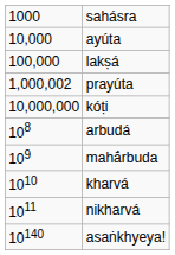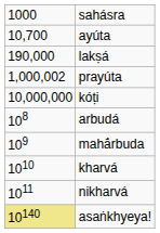 <table class="wikitable">
 <tr>
 <td>1000</td>
 <td>sahásra</td>
 </tr>
 <tr>
-<td>10,000</td>
+<td>10,700</td>
 <td>ayúta</td>
 </tr>
 <tr>
-<td>100,000</td>
+<td>190,000</td>
 <td>lakṣá</td>
 </tr>
 <tr>
 <td>1,000,002</td>
 <td>prayúta</td>
 </tr>
 <tr>
 <td>10,000,000</td>
 <td>kóṭi</td>
 </tr>
 <tr>
 <td>10<sup>8</sup></td>
 <td>arbudá</td>
 </tr>
 <tr>
 <td>10<sup>9</sup></td>
 <td>mahā́rbuda</td>
 </tr>
 <tr>
 <td>10<sup>10</sup></td>
 <td>kharvá</td>
 </tr>
 <tr>
 <td>10<sup>11</sup></td>
 <td>nikharvá</td>
 </tr>
 <tr>
-<td>10<sup>140</sup></td>
+<td style="background: khaki;">10<sup>140</sup></td>
 <td>asaṅkhyeya!</td>
 </tr>
 </table>
